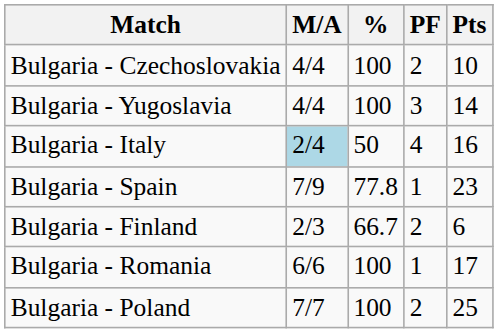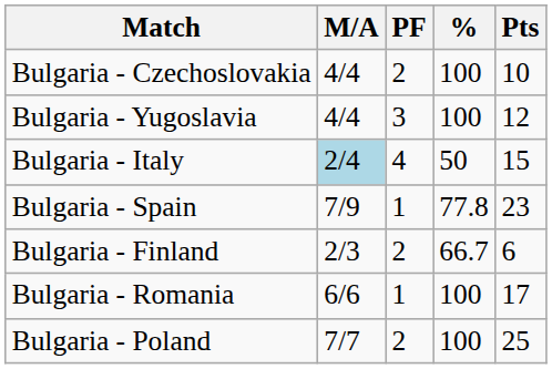 <table class="wikitable">
 <tr>
 <th>Match</th>
 <th>M/A</th>
+<th>PF</th>
 <th>%</th>
-<th>PF</th>
 <th>Pts</th>
 </tr>
 <tr>
 <td> Bulgaria -  Czechoslovakia</td>
 <td>4/4</td>
+<td>2</td>
 <td>100</td>
-<td>2</td>
 <td>10</td>
 </tr>
 <tr>
 <td> Bulgaria -  Yugoslavia</td>
 <td>4/4</td>
+<td>3</td>
 <td>100</td>
-<td>3</td>
-<td>14</td>
+<td>12</td>
 </tr>
 <tr>
 <td> Bulgaria -  Italy</td>
 <td style="background: lightblue;">2/4</td>
+<td>4</td>
 <td>50</td>
-<td>4</td>
-<td>16</td>
+<td>15</td>
 </tr>
 <tr>
 <td> Bulgaria -  Spain</td>
 <td>7/9</td>
+<td>1</td>
 <td>77.8</td>
-<td>1</td>
 <td>23</td>
 </tr>
 <tr>
 <td> Bulgaria -  Finland</td>
 <td>2/3</td>
+<td>2</td>
 <td>66.7</td>
-<td>2</td>
 <td>6</td>
 </tr>
 <tr>
 <td> Bulgaria -  Romania</td>
 <td>6/6</td>
+<td>1</td>
 <td>100</td>
-<td>1</td>
 <td>17</td>
 </tr>
 <tr>
 <td> Bulgaria -  Poland</td>
 <td>7/7</td>
+<td>2</td>
 <td>100</td>
-<td>2</td>
 <td>25</td>
 </tr>
 </table>
